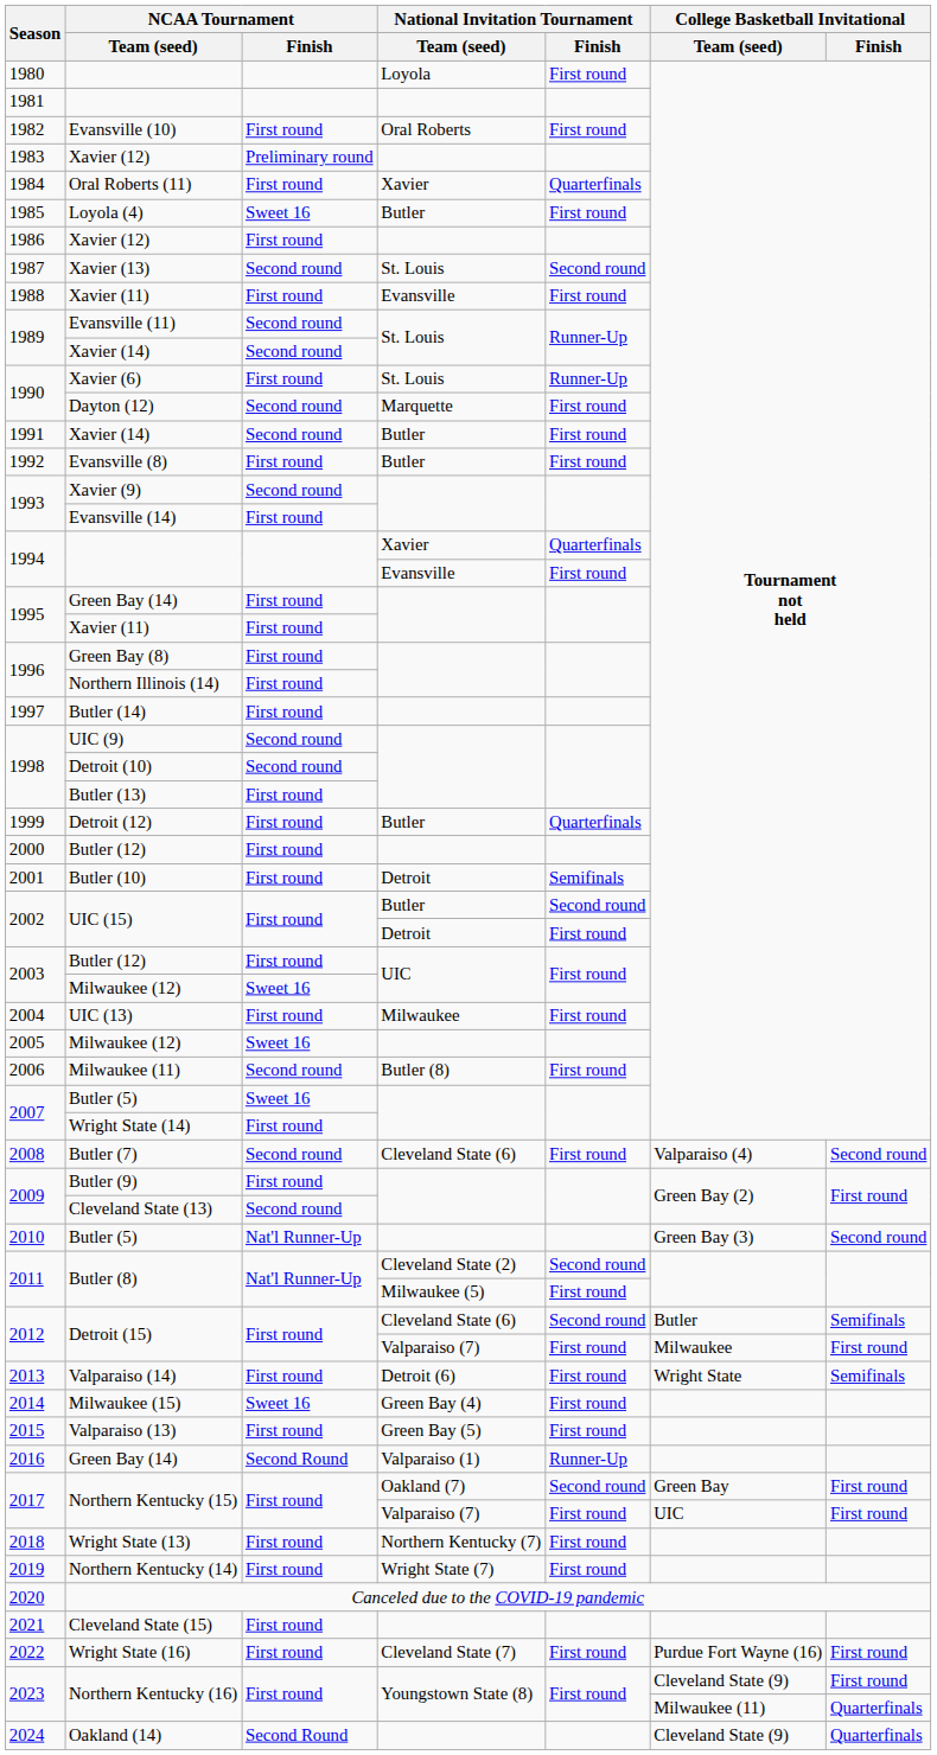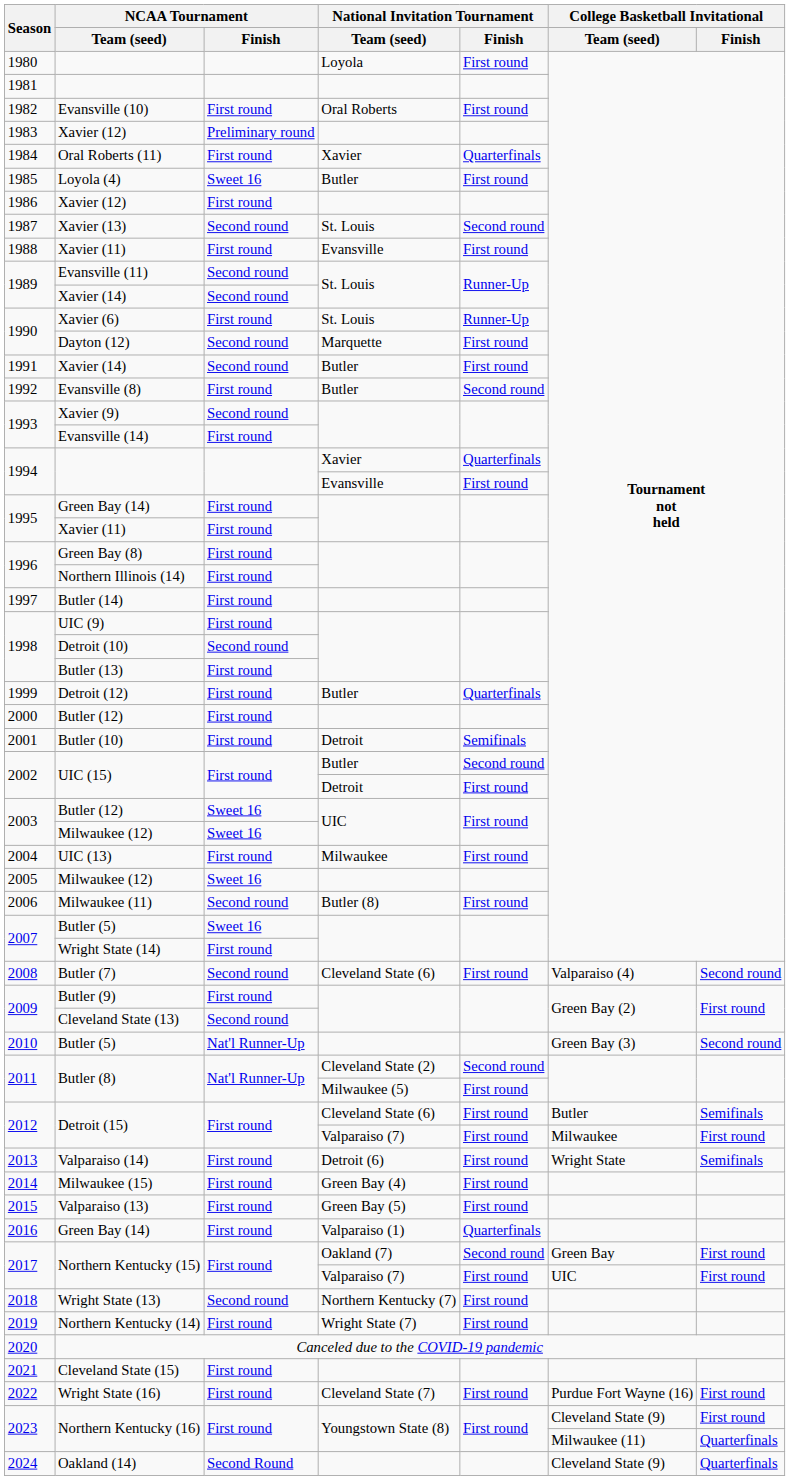 <table class="wikitable">
 <tr>
 <th rowspan="2">Season</th>
 <th colspan="2">NCAA Tournament</th>
 <th colspan="2">National Invitation Tournament</th>
 <th colspan="2">College Basketball Invitational</th>
 </tr>
 <tr>
 <th>Team (seed)</th>
 <th>Finish</th>
 <th>Team (seed)</th>
 <th>Finish</th>
 <th>Team (seed)</th>
 <th>Finish</th>
 </tr>
 <tr>
 <td>1980</td>
 <td></td>
 <td></td>
 <td>Loyola</td>
 <td><a href='#'>First round</a></td>
 <td colspan="2" rowspan="39" align="center"><strong>Tournament<br>not<br>held</strong></td>
 </tr>
 <tr>
 <td>1981</td>
 <td></td>
 <td></td>
 <td></td>
 <td></td>
 </tr>
 <tr>
 <td>1982</td>
 <td>Evansville (10)</td>
 <td><a href='#'>First round</a></td>
 <td>Oral Roberts</td>
 <td><a href='#'>First round</a></td>
 </tr>
 <tr>
 <td>1983</td>
 <td>Xavier (12)</td>
 <td><a href='#'>Preliminary round</a></td>
 <td></td>
 <td></td>
 </tr>
 <tr>
 <td>1984</td>
 <td>Oral Roberts (11)</td>
 <td><a href='#'>First round</a></td>
 <td>Xavier</td>
 <td><a href='#'>Quarterfinals</a></td>
 </tr>
 <tr>
 <td>1985</td>
 <td>Loyola (4)</td>
 <td><a href='#'>Sweet 16</a></td>
 <td>Butler</td>
 <td><a href='#'>First round</a></td>
 </tr>
 <tr>
 <td>1986</td>
 <td>Xavier (12)</td>
 <td><a href='#'>First round</a></td>
 <td></td>
 <td></td>
 </tr>
 <tr>
 <td>1987</td>
 <td>Xavier (13)</td>
 <td><a href='#'>Second round</a></td>
 <td>St. Louis</td>
 <td><a href='#'>Second round</a></td>
 </tr>
 <tr>
 <td>1988</td>
 <td>Xavier (11)</td>
 <td><a href='#'>First round</a></td>
 <td>Evansville</td>
 <td><a href='#'>First round</a></td>
 </tr>
 <tr>
 <td rowspan="2">1989</td>
 <td>Evansville (11)</td>
 <td><a href='#'>Second round</a></td>
 <td rowspan="2">St. Louis</td>
 <td rowspan="2"><a href='#'>Runner-Up</a></td>
 </tr>
 <tr>
 <td>Xavier (14)</td>
 <td><a href='#'>Second round</a></td>
 </tr>
 <tr>
 <td rowspan="2">1990</td>
 <td>Xavier (6)</td>
 <td><a href='#'>First round</a></td>
 <td>St. Louis</td>
 <td><a href='#'>Runner-Up</a></td>
 </tr>
 <tr>
 <td>Dayton (12)</td>
 <td><a href='#'>Second round</a></td>
 <td>Marquette</td>
 <td><a href='#'>First round</a></td>
 </tr>
 <tr>
 <td>1991</td>
 <td>Xavier (14)</td>
 <td><a href='#'>Second round</a></td>
 <td>Butler</td>
 <td><a href='#'>First round</a></td>
 </tr>
 <tr>
 <td>1992</td>
 <td>Evansville (8)</td>
 <td><a href='#'>First round</a></td>
 <td>Butler</td>
-<td><a href='#'>First round</a></td>
+<td><a href='#'>Second round</a></td>
 </tr>
 <tr>
 <td rowspan="2">1993</td>
 <td>Xavier (9)</td>
 <td><a href='#'>Second round</a></td>
 <td rowspan="2"></td>
 <td rowspan="2"></td>
 </tr>
 <tr>
 <td>Evansville (14)</td>
 <td><a href='#'>First round</a></td>
 </tr>
 <tr>
 <td rowspan="2">1994</td>
 <td rowspan="2"></td>
 <td rowspan="2"></td>
 <td>Xavier</td>
 <td><a href='#'>Quarterfinals</a></td>
 </tr>
 <tr>
 <td>Evansville</td>
 <td><a href='#'>First round</a></td>
 </tr>
 <tr>
 <td rowspan="2">1995</td>
 <td>Green Bay (14)</td>
 <td><a href='#'>First round</a></td>
 <td rowspan="2"></td>
 <td rowspan="2"></td>
 </tr>
 <tr>
 <td>Xavier (11)</td>
 <td><a href='#'>First round</a></td>
 </tr>
 <tr>
 <td rowspan="2">1996</td>
 <td>Green Bay (8)</td>
 <td><a href='#'>First round</a></td>
 <td rowspan="2"></td>
 <td rowspan="2"></td>
 </tr>
 <tr>
 <td>Northern Illinois (14)</td>
 <td><a href='#'>First round</a></td>
 </tr>
 <tr>
 <td>1997</td>
 <td>Butler (14)</td>
 <td><a href='#'>First round</a></td>
 <td></td>
 <td></td>
 </tr>
 <tr>
 <td rowspan="3">1998</td>
 <td>UIC (9)</td>
-<td><a href='#'>Second round</a></td>
+<td><a href='#'>First round</a></td>
 <td rowspan="3"></td>
 <td rowspan="3"></td>
 </tr>
 <tr>
 <td>Detroit (10)</td>
 <td><a href='#'>Second round</a></td>
 </tr>
 <tr>
 <td>Butler (13)</td>
 <td><a href='#'>First round</a></td>
 </tr>
 <tr>
 <td>1999</td>
 <td>Detroit (12)</td>
 <td><a href='#'>First round</a></td>
 <td>Butler</td>
 <td><a href='#'>Quarterfinals</a></td>
 </tr>
 <tr>
 <td>2000</td>
 <td>Butler (12)</td>
 <td><a href='#'>First round</a></td>
 <td></td>
 <td></td>
 </tr>
 <tr>
 <td>2001</td>
 <td>Butler (10)</td>
 <td><a href='#'>First round</a></td>
 <td>Detroit</td>
 <td><a href='#'>Semifinals</a></td>
 </tr>
 <tr>
 <td rowspan="2">2002</td>
 <td rowspan="2">UIC (15)</td>
 <td rowspan="2"><a href='#'>First round</a></td>
 <td>Butler</td>
 <td><a href='#'>Second round</a></td>
 </tr>
 <tr>
 <td>Detroit</td>
 <td><a href='#'>First round</a></td>
 </tr>
 <tr>
 <td rowspan="2">2003</td>
 <td>Butler (12)</td>
-<td><a href='#'>First round</a></td>
+<td><a href='#'>Sweet 16</a></td>
 <td rowspan="2">UIC</td>
 <td rowspan="2"><a href='#'>First round</a></td>
 </tr>
 <tr>
 <td>Milwaukee (12)</td>
 <td><a href='#'>Sweet 16</a></td>
 </tr>
 <tr>
 <td>2004</td>
 <td>UIC (13)</td>
 <td><a href='#'>First round</a></td>
 <td>Milwaukee</td>
 <td><a href='#'>First round</a></td>
 </tr>
 <tr>
 <td>2005</td>
 <td>Milwaukee (12)</td>
 <td><a href='#'>Sweet 16</a></td>
 <td></td>
 <td></td>
 </tr>
 <tr>
 <td>2006</td>
 <td>Milwaukee (11)</td>
 <td><a href='#'>Second round</a></td>
 <td>Butler (8)</td>
 <td><a href='#'>First round</a></td>
 </tr>
 <tr>
 <td rowspan="2"><a href='#'>2007</a></td>
 <td>Butler (5)</td>
 <td><a href='#'>Sweet 16</a></td>
 <td rowspan="2"></td>
 <td rowspan="2"></td>
 </tr>
 <tr>
 <td>Wright State (14)</td>
 <td><a href='#'>First round</a></td>
 </tr>
 <tr>
 <td><a href='#'>2008</a></td>
 <td>Butler (7)</td>
 <td><a href='#'>Second round</a></td>
 <td>Cleveland State (6)</td>
 <td><a href='#'>First round</a></td>
 <td>Valparaiso (4)</td>
 <td><a href='#'>Second round</a></td>
 </tr>
 <tr>
 <td rowspan="2"><a href='#'>2009</a></td>
 <td>Butler (9)</td>
 <td><a href='#'>First round</a></td>
 <td rowspan="2"></td>
 <td rowspan="2"></td>
 <td rowspan="2">Green Bay (2)</td>
 <td rowspan="2"><a href='#'>First round</a></td>
 </tr>
 <tr>
 <td>Cleveland State (13)</td>
 <td><a href='#'>Second round</a></td>
 </tr>
 <tr>
 <td><a href='#'>2010</a></td>
 <td>Butler (5)</td>
 <td><a href='#'>Nat'l Runner-Up</a></td>
 <td></td>
 <td></td>
 <td>Green Bay (3)</td>
 <td><a href='#'>Second round</a></td>
 </tr>
 <tr>
 <td rowspan="2"><a href='#'>2011</a></td>
 <td rowspan="2">Butler (8)</td>
 <td rowspan="2"><a href='#'>Nat'l Runner-Up</a></td>
 <td>Cleveland State (2)</td>
 <td><a href='#'>Second round</a></td>
 <td rowspan="2"></td>
 <td rowspan="2"></td>
 </tr>
 <tr>
 <td>Milwaukee (5)</td>
 <td><a href='#'>First round</a></td>
 </tr>
 <tr>
 <td rowspan="2"><a href='#'>2012</a></td>
 <td rowspan="2">Detroit (15)</td>
 <td rowspan="2"><a href='#'>First round</a></td>
 <td>Cleveland State (6)</td>
-<td><a href='#'>Second round</a></td>
+<td><a href='#'>First round</a></td>
 <td>Butler</td>
 <td><a href='#'>Semifinals</a></td>
 </tr>
 <tr>
 <td>Valparaiso (7)</td>
 <td><a href='#'>First round</a></td>
 <td>Milwaukee</td>
 <td><a href='#'>First round</a></td>
 </tr>
 <tr>
 <td><a href='#'>2013</a></td>
 <td>Valparaiso (14)</td>
 <td><a href='#'>First round</a></td>
 <td>Detroit (6)</td>
 <td><a href='#'>First round</a></td>
 <td>Wright State</td>
 <td><a href='#'>Semifinals</a></td>
 </tr>
 <tr>
 <td><a href='#'>2014</a></td>
 <td>Milwaukee (15)</td>
-<td><a href='#'>Sweet 16</a></td>
+<td><a href='#'>First round</a></td>
 <td>Green Bay (4)</td>
 <td><a href='#'>First round</a></td>
 <td></td>
 <td></td>
 </tr>
 <tr>
 <td><a href='#'>2015</a></td>
 <td>Valparaiso (13)</td>
 <td><a href='#'>First round</a></td>
 <td>Green Bay (5)</td>
 <td><a href='#'>First round</a></td>
 <td></td>
 <td></td>
 </tr>
 <tr>
 <td><a href='#'>2016</a></td>
 <td>Green Bay (14)</td>
-<td><a href='#'>Second Round</a></td>
+<td><a href='#'>First round</a></td>
 <td>Valparaiso (1)</td>
-<td><a href='#'>Runner-Up</a></td>
+<td><a href='#'>Quarterfinals</a></td>
 <td></td>
 <td></td>
 </tr>
 <tr>
 <td rowspan="2"><a href='#'>2017</a></td>
 <td rowspan="2">Northern Kentucky (15)</td>
 <td rowspan="2"><a href='#'>First round</a></td>
 <td>Oakland (7)</td>
 <td><a href='#'>Second round</a></td>
 <td>Green Bay</td>
 <td><a href='#'>First round</a></td>
 </tr>
 <tr>
 <td>Valparaiso (7)</td>
 <td><a href='#'>First round</a></td>
 <td>UIC</td>
 <td><a href='#'>First round</a></td>
 </tr>
 <tr>
 <td><a href='#'>2018</a></td>
 <td>Wright State (13)</td>
-<td><a href='#'>First round</a></td>
+<td><a href='#'>Second round</a></td>
 <td>Northern Kentucky (7)</td>
 <td><a href='#'>First round</a></td>
 <td></td>
 <td></td>
 </tr>
 <tr>
 <td><a href='#'>2019</a></td>
 <td>Northern Kentucky (14)</td>
 <td><a href='#'>First round</a></td>
 <td>Wright State (7)</td>
 <td><a href='#'>First round</a></td>
 <td></td>
 <td></td>
 </tr>
 <tr>
 <td><a href='#'>2020</a></td>
 <td colspan="6" align="center"><em>Canceled due to the <a href='#'>COVID-19 pandemic</a></em></td>
 </tr>
 <tr>
 <td><a href='#'>2021</a></td>
 <td>Cleveland State (15)</td>
 <td><a href='#'>First round</a></td>
 <td></td>
 <td></td>
 <td></td>
 <td></td>
 </tr>
 <tr>
 <td><a href='#'>2022</a></td>
 <td>Wright State (16)</td>
 <td><a href='#'>First round</a></td>
 <td>Cleveland State (7)</td>
 <td><a href='#'>First round</a></td>
 <td>Purdue Fort Wayne (16)</td>
 <td><a href='#'>First round</a></td>
 </tr>
 <tr>
 <td rowspan="2"><a href='#'>2023</a></td>
 <td rowspan="2">Northern Kentucky (16)</td>
 <td rowspan="2"><a href='#'>First round</a></td>
 <td rowspan="2">Youngstown State (8)</td>
 <td rowspan="2"><a href='#'>First round</a></td>
 <td>Cleveland State (9)</td>
 <td><a href='#'>First round</a></td>
 </tr>
 <tr>
 <td>Milwaukee (11)</td>
 <td><a href='#'>Quarterfinals</a></td>
 </tr>
 <tr>
 <td><a href='#'>2024</a></td>
 <td>Oakland (14)</td>
 <td><a href='#'>Second Round</a></td>
 <td></td>
 <td></td>
 <td>Cleveland State (9)</td>
 <td><a href='#'>Quarterfinals</a></td>
 </tr>
 </table>
